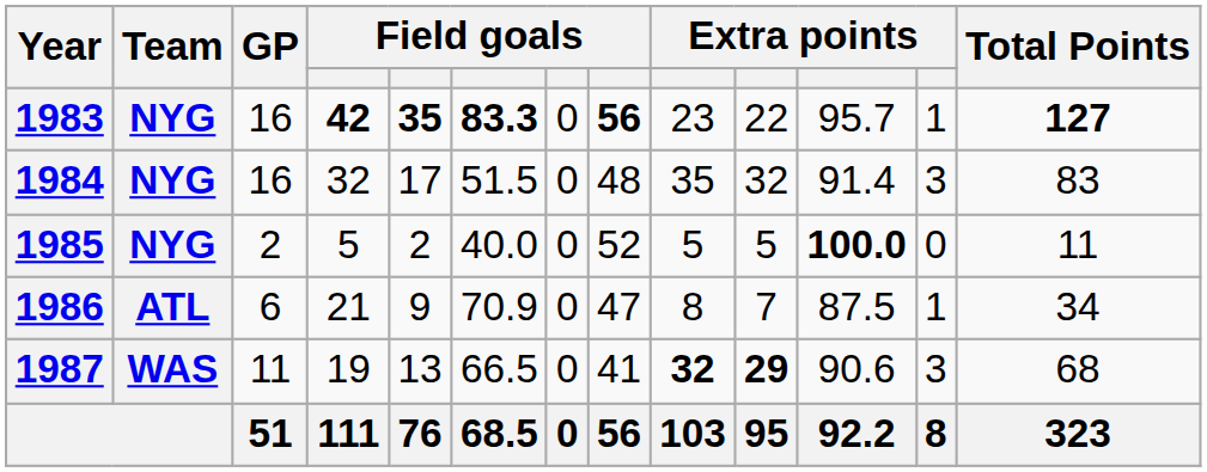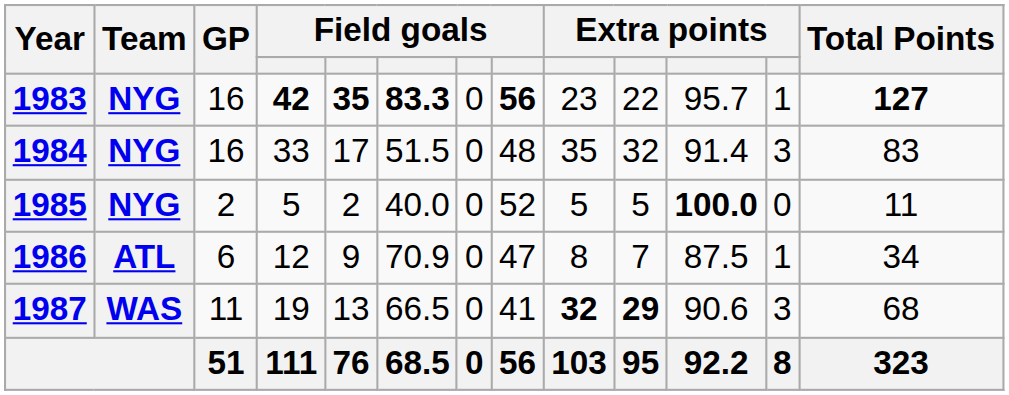 <table class= "wikitable sortable" style="text-align: center;">
 <tr>
 <th rowspan="2">Year</th>
 <th rowspan="2">Team</th>
 <th rowspan="2">GP</th>
 <th colspan="5">Field goals</th>
 <th colspan="4">Extra points</th>
 <th rowspan="2">Total Points</th>
 </tr>
 <tr>
 <th></th>
 <th></th>
 <th></th>
 <th></th>
 <th></th>
 <th></th>
 <th></th>
 <th></th>
 <th></th>
 </tr>
 <tr>
 <th><a href='#'>1983</a></th>
 <th><a href='#'>NYG</a></th>
 <td>16</td>
 <td><strong>42</strong></td>
 <td><strong>35</strong></td>
 <td><strong>83.3</strong></td>
 <td>0</td>
 <td><strong>56</strong></td>
 <td>23</td>
 <td>22</td>
 <td>95.7</td>
 <td>1</td>
 <td><strong>127</strong></td>
 </tr>
 <tr>
 <th><a href='#'>1984</a></th>
 <th><a href='#'>NYG</a></th>
 <td>16</td>
-<td>32</td>
+<td>33</td>
 <td>17</td>
 <td>51.5</td>
 <td>0</td>
 <td>48</td>
 <td>35</td>
 <td>32</td>
 <td>91.4</td>
 <td>3</td>
 <td>83</td>
 </tr>
 <tr>
 <th><a href='#'>1985</a></th>
 <th><a href='#'>NYG</a></th>
 <td>2</td>
 <td>5</td>
 <td>2</td>
 <td>40.0</td>
 <td>0</td>
 <td>52</td>
 <td>5</td>
 <td>5</td>
 <td><strong>100.0</strong></td>
 <td>0</td>
 <td>11</td>
 </tr>
 <tr>
 <th><a href='#'>1986</a></th>
 <th><a href='#'>ATL</a></th>
 <td>6</td>
-<td>21</td>
+<td>12</td>
 <td>9</td>
 <td>70.9</td>
 <td>0</td>
 <td>47</td>
 <td>8</td>
 <td>7</td>
 <td>87.5</td>
 <td>1</td>
 <td>34</td>
 </tr>
 <tr>
 <th><a href='#'>1987</a></th>
 <th><a href='#'>WAS</a></th>
 <td>11</td>
 <td>19</td>
 <td>13</td>
 <td>66.5</td>
 <td>0</td>
 <td>41</td>
 <td><strong>32</strong></td>
 <td><strong>29</strong></td>
 <td>90.6</td>
 <td>3</td>
 <td>68</td>
 </tr>
 <tr>
 <th colspan="2"></th>
 <th>51</th>
 <th>111</th>
 <th>76</th>
 <th>68.5</th>
 <th>0</th>
 <th>56</th>
 <th>103</th>
 <th>95</th>
 <th>92.2</th>
 <th>8</th>
 <th>323</th>
 </tr>
 </table>
